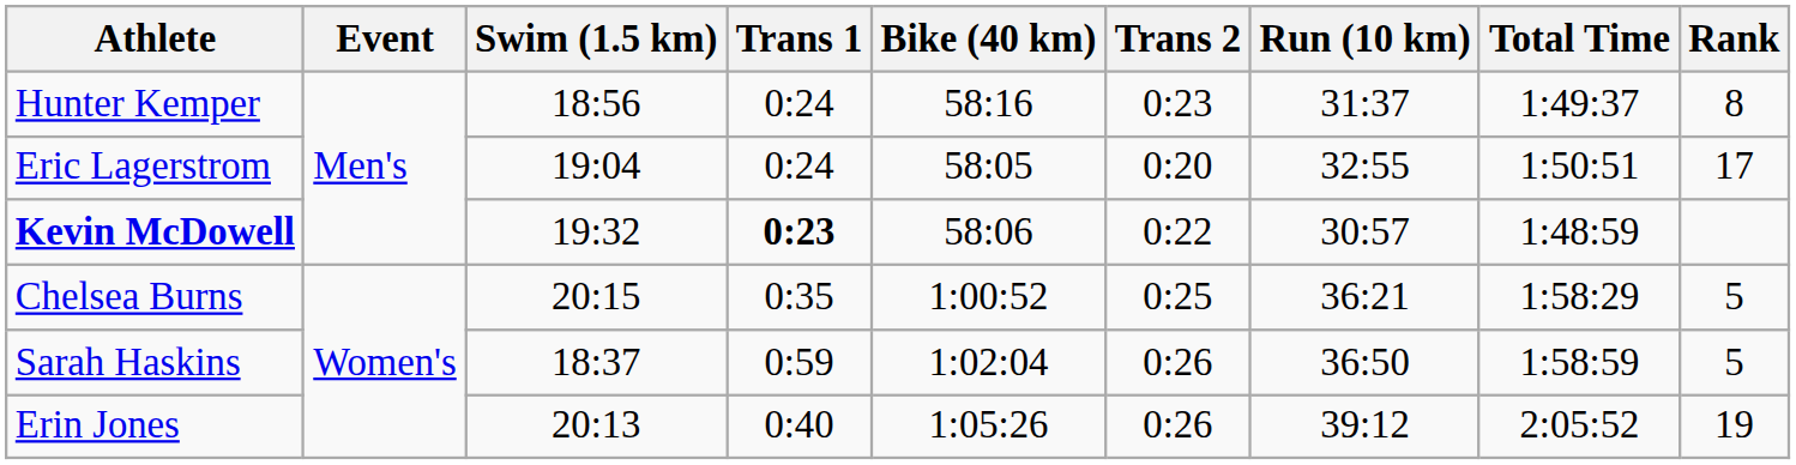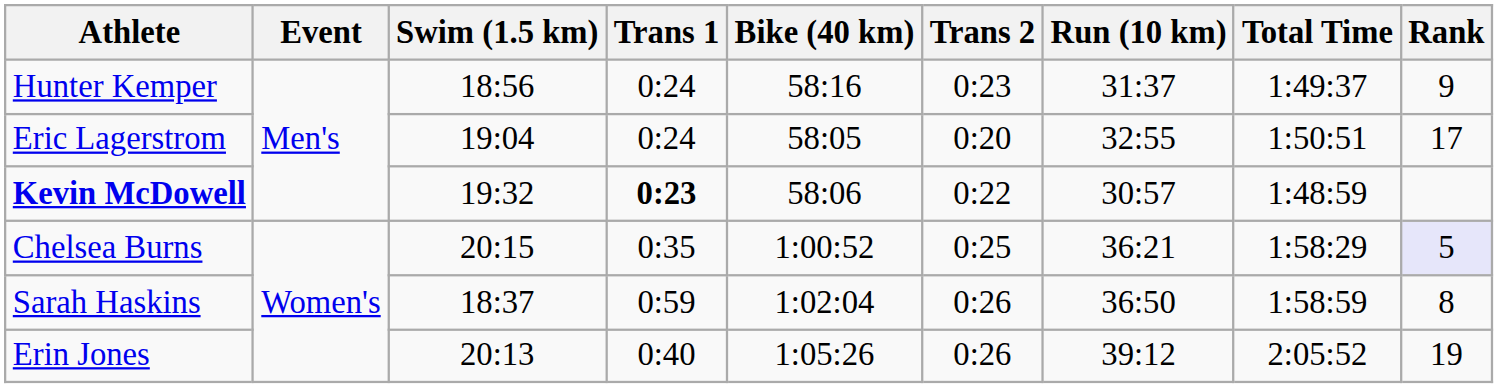 <table class="wikitable" style="font-size:90%;">
 <tr>
 <th>Athlete</th>
 <th>Event</th>
 <th>Swim (1.5 km)</th>
 <th>Trans 1</th>
 <th>Bike (40 km)</th>
 <th>Trans 2</th>
 <th>Run (10 km)</th>
 <th>Total Time</th>
 <th>Rank</th>
 </tr>
 <tr align=center>
 <td align=left><a href='#'>Hunter Kemper</a></td>
 <td align=left rowspan=3><a href='#'>Men's</a></td>
 <td>18:56</td>
 <td>0:24</td>
 <td>58:16</td>
 <td>0:23</td>
 <td>31:37</td>
 <td>1:49:37</td>
-<td>8</td>
+<td>9</td>
 </tr>
 <tr align=center>
 <td align=left><a href='#'>Eric Lagerstrom</a></td>
 <td>19:04</td>
 <td>0:24</td>
 <td>58:05</td>
 <td>0:20</td>
 <td>32:55</td>
 <td>1:50:51</td>
 <td>17</td>
 </tr>
 <tr align=center>
 <td align=left><strong><a href='#'>Kevin McDowell</a></strong></td>
 <td>19:32</td>
 <td><strong>0:23</strong></td>
 <td>58:06</td>
 <td>0:22</td>
 <td>30:57</td>
 <td>1:48:59</td>
 <td></td>
 </tr>
 <tr align=center>
 <td align=left><a href='#'>Chelsea Burns</a></td>
 <td align=left rowspan=3><a href='#'>Women's</a></td>
 <td>20:15</td>
 <td>0:35</td>
 <td>1:00:52</td>
 <td>0:25</td>
 <td>36:21</td>
 <td>1:58:29</td>
-<td>5</td>
+<td style="background: lavender;">5</td>
 </tr>
 <tr align=center>
 <td align=left><a href='#'>Sarah Haskins</a></td>
 <td>18:37</td>
 <td>0:59</td>
 <td>1:02:04</td>
 <td>0:26</td>
 <td>36:50</td>
 <td>1:58:59</td>
-<td>5</td>
+<td>8</td>
 </tr>
 <tr align=center>
 <td align=left><a href='#'>Erin Jones</a></td>
 <td>20:13</td>
 <td>0:40</td>
 <td>1:05:26</td>
 <td>0:26</td>
 <td>39:12</td>
 <td>2:05:52</td>
 <td>19</td>
 </tr>
 </table>
